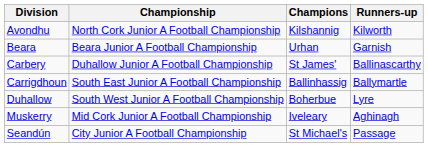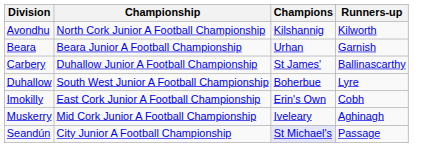 <table class=wikitable>
 <tr>
 <th>Division</th>
 <th>Championship</th>
 <th>Champions</th>
 <th>Runners-up</th>
 </tr>
 <tr>
 <td><a href='#'>Avondhu</a></td>
 <td><a href='#'>North Cork Junior A Football Championship</a></td>
 <td><a href='#'>Kilshannig</a></td>
 <td><a href='#'>Kilworth</a></td>
 </tr>
 <tr>
 <td><a href='#'>Beara</a></td>
 <td><a href='#'>Beara Junior A Football Championship</a></td>
 <td><a href='#'>Urhan</a></td>
 <td><a href='#'>Garnish</a></td>
 </tr>
 <tr>
 <td><a href='#'>Carbery</a></td>
 <td><a href='#'>Duhallow Junior A Football Championship</a></td>
 <td><a href='#'>St James'</a></td>
 <td><a href='#'>Ballinascarthy</a></td>
 </tr>
 <tr>
-<td><a href='#'>Carrigdhoun</a></td>
-<td><a href='#'>South East Junior A Football Championship</a></td>
-<td><a href='#'>Ballinhassig</a></td>
-<td><a href='#'>Ballymartle</a></td>
-</tr>
-<tr>
 <td><a href='#'>Duhallow</a></td>
 <td><a href='#'>South West Junior A Football Championship</a></td>
 <td><a href='#'>Boherbue</a></td>
 <td><a href='#'>Lyre</a></td>
+</tr>
+<tr>
+<td><a href='#'>Imokilly</a></td>
+<td><a href='#'>East Cork Junior A Football Championship</a></td>
+<td><a href='#'>Erin's Own</a></td>
+<td><a href='#'>Cobh</a></td>
 </tr>
 <tr>
 <td><a href='#'>Muskerry</a></td>
 <td><a href='#'>Mid Cork Junior A Football Championship</a></td>
 <td><a href='#'>Iveleary</a></td>
 <td><a href='#'>Aghinagh</a></td>
 </tr>
 <tr>
 <td><a href='#'>Seandún</a></td>
 <td><a href='#'>City Junior A Football Championship</a></td>
-<td><a href='#'>St Michael's</a></td>
+<td style="background: lavender;"><a href='#'>St Michael's</a></td>
 <td><a href='#'>Passage</a></td>
 </tr>
 </table>
